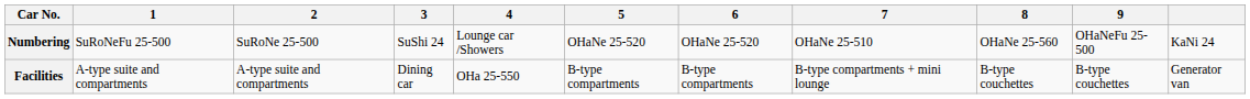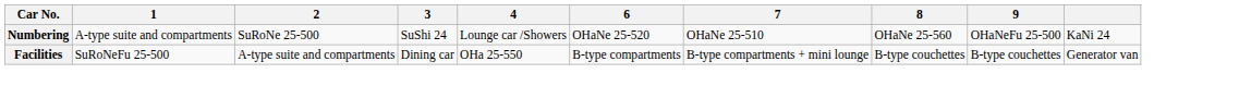 <table class="wikitable">
 <tr>
 <th>Car No.</th>
 <th>1</th>
 <th>2</th>
 <th>3</th>
 <th>4</th>
-<th>5</th>
 <th>6</th>
 <th>7</th>
 <th>8</th>
 <th>9</th>
 <th> </th>
 </tr>
 <tr>
 <th>Numbering</th>
-<td>SuRoNeFu 25-500</td>
+<td>A-type suite and compartments</td>
 <td>SuRoNe 25-500</td>
 <td>SuShi 24</td>
 <td>Lounge car /Showers</td>
-<td>OHaNe 25-520</td>
 <td>OHaNe 25-520</td>
 <td>OHaNe 25-510</td>
 <td>OHaNe 25-560</td>
 <td>OHaNeFu 25-500</td>
 <td>KaNi 24</td>
 </tr>
 <tr>
 <th>Facilities</th>
-<td>A-type suite and compartments</td>
+<td>SuRoNeFu 25-500</td>
 <td>A-type suite and compartments</td>
 <td>Dining car</td>
 <td>OHa 25-550</td>
-<td>B-type compartments</td>
 <td>B-type compartments</td>
 <td>B-type compartments + mini lounge</td>
 <td>B-type couchettes</td>
 <td>B-type couchettes</td>
 <td>Generator van</td>
 </tr>
 </table>
